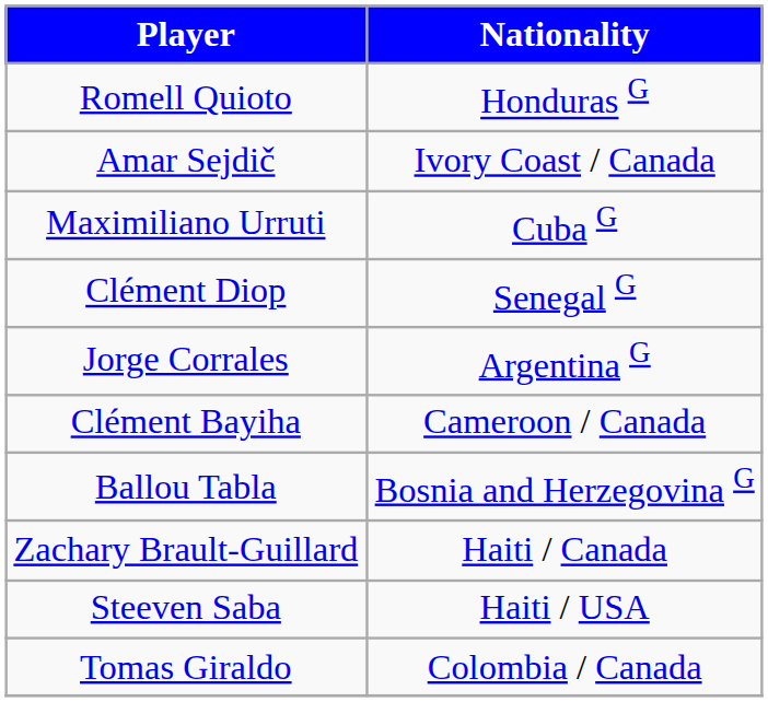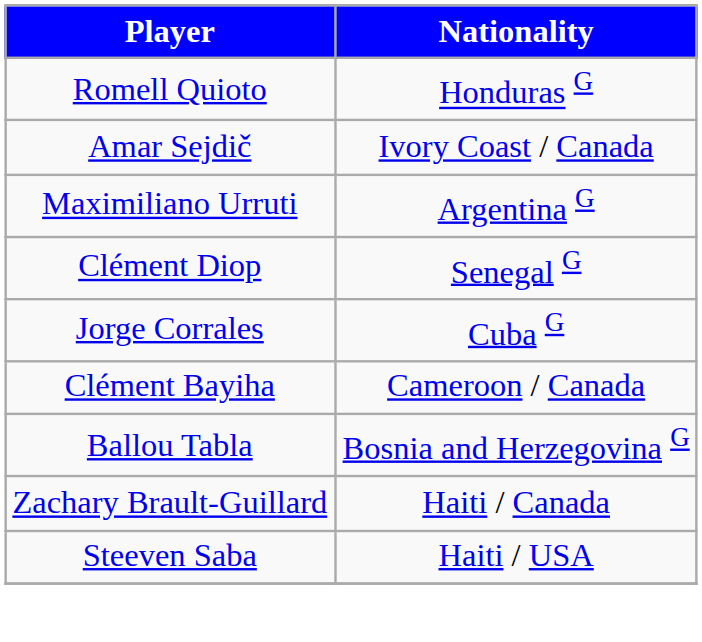 <table class="wikitable" style="text-align:center; margin-left:1em; font-size:85%;">
 <tr>
 <th style="background:#00f; color:white; text-align:center;">Player</th>
 <th style="background:#00f; color:white; text-align:center;">Nationality</th>
 </tr>
 <tr>
 <td><a href='#'>Romell Quioto</a></td>
 <td> <a href='#'>Honduras</a> <sup><a href='#'>G</a></sup></td>
 </tr>
 <tr>
 <td><a href='#'>Amar Sejdič</a></td>
 <td> <a href='#'>Ivory Coast</a> /  <a href='#'>Canada</a></td>
 </tr>
 <tr>
 <td><a href='#'>Maximiliano Urruti</a></td>
-<td> <a href='#'>Cuba</a> <sup><a href='#'>G</a></sup></td>
+<td> <a href='#'>Argentina</a> <sup><a href='#'>G</a></sup></td>
 </tr>
 <tr>
 <td><a href='#'>Clément Diop</a></td>
 <td> <a href='#'>Senegal</a> <sup><a href='#'>G</a></sup></td>
 </tr>
 <tr>
 <td><a href='#'>Jorge Corrales</a></td>
-<td> <a href='#'>Argentina</a> <sup><a href='#'>G</a></sup></td>
+<td> <a href='#'>Cuba</a> <sup><a href='#'>G</a></sup></td>
 </tr>
 <tr>
 <td><a href='#'>Clément Bayiha</a></td>
 <td> <a href='#'>Cameroon</a> /  <a href='#'>Canada</a></td>
 </tr>
 <tr>
 <td><a href='#'>Ballou Tabla</a></td>
 <td> <a href='#'>Bosnia and Herzegovina</a> <sup><a href='#'>G</a></sup></td>
 </tr>
 <tr>
 <td><a href='#'>Zachary Brault-Guillard</a></td>
 <td> <a href='#'>Haiti</a> /  <a href='#'>Canada</a></td>
 </tr>
 <tr>
 <td><a href='#'>Steeven Saba</a></td>
 <td> <a href='#'>Haiti</a> /  <a href='#'>USA</a></td>
 </tr>
 <tr>
-<td><a href='#'>Tomas Giraldo</a></td>
-<td> <a href='#'>Colombia</a> /  <a href='#'>Canada</a></td>
-</tr>
-<tr>
 </tr>
 </table>
